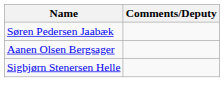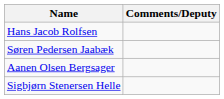 <table class="wikitable">
 <tr>
 <th>Name</th>
 <th>Comments/Deputy</th>
+</tr>
+<tr>
+<td><a href='#'>Hans Jacob Rolfsen</a></td>
+<td></td>
 </tr>
 <tr>
 <td><a href='#'>Søren Pedersen Jaabæk</a></td>
 <td></td>
 </tr>
 <tr>
 <td><a href='#'>Aanen Olsen Bergsager</a></td>
 <td></td>
 </tr>
 <tr>
 <td><a href='#'>Sigbjørn Stenersen Helle</a></td>
 <td></td>
 </tr>
 </table>
